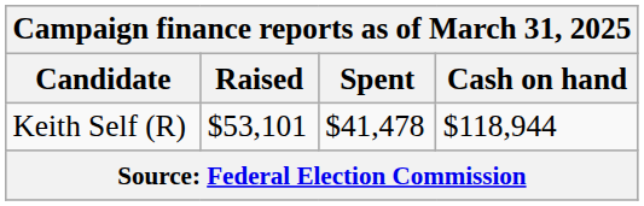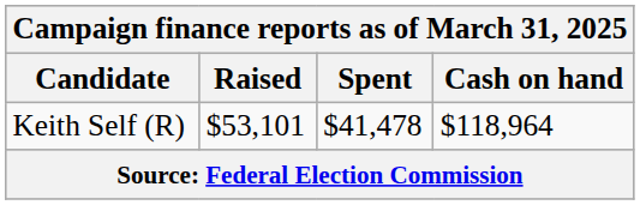 <table class="wikitable sortable">
 <tr>
 <th colspan=4>Campaign finance reports as of March 31, 2025</th>
 </tr>
 <tr style="text-align:center;">
 <th>Candidate</th>
 <th>Raised</th>
 <th>Spent</th>
 <th>Cash on hand</th>
 </tr>
 <tr>
 <td>Keith Self (R)</td>
 <td>$53,101</td>
 <td>$41,478</td>
-<td>$118,944</td>
+<td>$118,964</td>
 </tr>
 <tr>
 <th colspan="4"><small>Source: <a href='#'>Federal Election Commission</a></small></th>
 </tr>
 </table>
